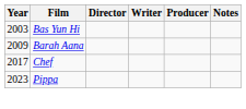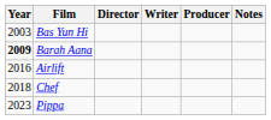 <table class="wikitable sortable">
 <tr>
 <th>Year</th>
 <th>Film</th>
 <th>Director</th>
 <th>Writer</th>
 <th>Producer</th>
 <th class="unsortable">Notes</th>
 </tr>
 <tr>
 <td style="text-align:center;">2003</td>
 <td><em><a href='#'>Bas Yun Hi</a></em></td>
 <td></td>
 <td></td>
 <td></td>
 <td></td>
 </tr>
 <tr>
-<td style="text-align:center;">2009</td>
+<td style="text-align:center;"><strong>2009</strong></td>
 <td><em><a href='#'>Barah Aana</a></em></td>
 <td></td>
 <td></td>
 <td></td>
 <td></td>
 </tr>
 <tr>
-<td style="text-align:center;">2017</td>
+<td style="text-align:center;">2016</td>
+<td><em><a href='#'>Airlift</a></em></td>
+<td></td>
+<td></td>
+<td></td>
+<td></td>
+</tr>
+<tr>
+<td style="text-align:center;">2018</td>
 <td><em><a href='#'>Chef</a></em></td>
 <td></td>
 <td></td>
 <td></td>
 <td></td>
 </tr>
 <tr>
 <td style="text-align:center;">2023</td>
 <td><em><a href='#'>Pippa</a></em></td>
 <td></td>
 <td></td>
 <td></td>
 </tr>
 </table>
